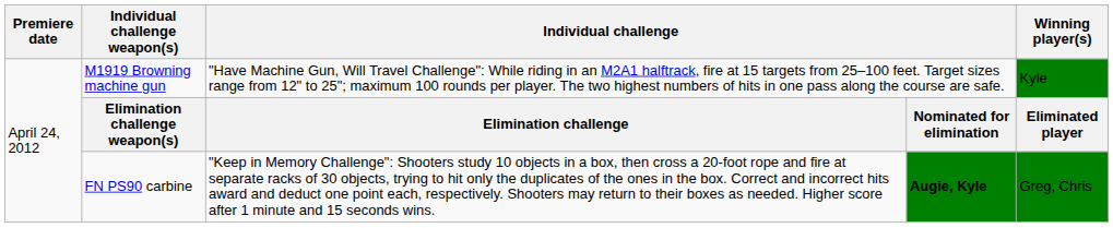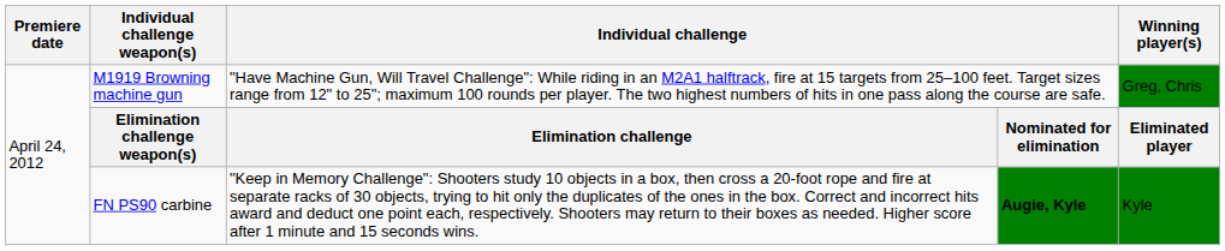 <table class="wikitable">
 <tr>
 <th>Premiere date</th>
 <th>Individual challenge weapon(s)</th>
 <th colspan="2">Individual challenge</th>
 <th>Winning player(s)</th>
 </tr>
 <tr>
 <td rowspan="3">April 24, 2012</td>
 <td><a href='#'>M1919 Browning machine gun</a></td>
 <td colspan="2">"Have Machine Gun, Will Travel Challenge": While riding in an <a href='#'>M2A1 halftrack</a>, fire at 15 targets from 25–100 feet. Target sizes range from 12" to 25"; maximum 100 rounds per player. The two highest numbers of hits in one pass along the course are safe.</td>
-<td bgcolor="green"><span>Kyle</span></td>
+<td bgcolor="green"><span>Greg, Chris</span></td>
 </tr>
 <tr>
 <th>Elimination challenge weapon(s)</th>
 <th>Elimination challenge</th>
 <th>Nominated for elimination</th>
 <th>Eliminated player</th>
 </tr>
 <tr>
 <td><a href='#'>FN PS90</a> carbine</td>
 <td>"Keep in Memory Challenge": Shooters study 10 objects in a box, then cross a 20-foot rope and fire at separate racks of 30 objects, trying to hit only the duplicates of the ones in the box. Correct and incorrect hits award and deduct one point each, respectively. Shooters may return to their boxes as needed. Higher score after 1 minute and 15 seconds wins.</td>
 <td bgcolor="green"><strong><span>Augie, Kyle</span></strong></td>
-<td bgcolor="green"><span>Greg, Chris</span></td>
+<td bgcolor="green"><span>Kyle</span></td>
 </tr>
 </table>
